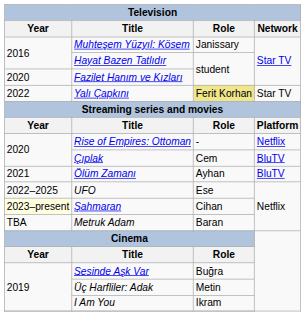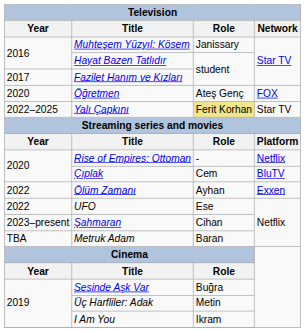 <table class="wikitable" cellspacing="0" cellpadding="4" border="2" style="font-size:90%">
 <tr>
 <th colspan="4" style="background:LightSteelBlue">Television</th>
 </tr>
 <tr>
 <th>Year</th>
 <th>Title</th>
 <th>Role</th>
 <th>Network</th>
 </tr>
 <tr>
 <td rowspan="2">2016</td>
 <td><em><a href='#'>Muhteşem Yüzyıl: Kösem</a></em></td>
 <td>Janissary</td>
 <td rowspan="3"><a href='#'>Star TV</a></td>
 </tr>
 <tr>
 <td><em><a href='#'>Hayat Bazen Tatlıdır</a></em></td>
 <td rowspan="2">student</td>
 </tr>
 <tr>
-<td>2020</td>
+<td>2017</td>
 <td><em><a href='#'>Fazilet Hanım ve Kızları</a></em></td>
 </tr>
 <tr>
-<td>2022</td>
+<td>2020</td>
+<td><em><a href='#'>Öğretmen</a></em></td>
+<td>Ateş Genç</td>
+<td><a href='#'>FOX</a></td>
+</tr>
+<tr>
+<td>2022–2025</td>
 <td><em><a href='#'>Yalı Çapkını</a></em></td>
 <td style="background: khaki;">Ferit Korhan</td>
 <td>Star TV</td>
 </tr>
 <tr>
 <th colspan="4" style="background:LightSteelBlue">Streaming series and movies</th>
 </tr>
 <tr>
 <th>Year</th>
 <th>Title</th>
 <th>Role</th>
 <th>Platform</th>
 </tr>
 <tr>
 <td rowspan="2">2020</td>
 <td><em><a href='#'>Rise of Empires: Ottoman</a></em></td>
 <td>-</td>
 <td><a href='#'>Netflix</a></td>
 </tr>
 <tr>
 <td><em><a href='#'>Çıplak</a></em></td>
 <td>Cem</td>
 <td><a href='#'>BluTV</a></td>
 </tr>
 <tr>
-<td>2021</td>
+<td>2022</td>
 <td><em><a href='#'>Ölüm Zamanı</a></em></td>
 <td>Ayhan</td>
-<td><a href='#'>BluTV</a></td>
+<td><a href='#'>Exxen</a></td>
 </tr>
 <tr>
-<td>2022–2025</td>
+<td>2022</td>
 <td><em>UFO</em></td>
 <td>Ese</td>
 <td rowspan="3">Netflix</td>
 </tr>
 <tr>
-<td style="background: lightyellow;">2023–present</td>
+<td>2023–present</td>
 <td><em><a href='#'>Şahmaran</a></em></td>
 <td>Cihan</td>
 </tr>
 <tr>
 <td>TBA</td>
 <td><em>Metruk Adam</em></td>
 <td>Baran</td>
 </tr>
 <tr>
 <th colspan="3" style="background:LightSteelBlue">Cinema</th>
 </tr>
 <tr>
 <th>Year</th>
 <th>Title</th>
 <th>Role</th>
 </tr>
 <tr>
 <td rowspan="3">2019</td>
 <td><em><a href='#'>Sesinde Aşk Var</a></em></td>
 <td>Buğra</td>
 </tr>
 <tr>
 <td><em>Üç Harfliler: Adak</em></td>
 <td>Metin</td>
 </tr>
 <tr>
 <td><em>I Am You</em></td>
 <td>Ikram</td>
 </tr>
 <tr>
 </tr>
 </table>
